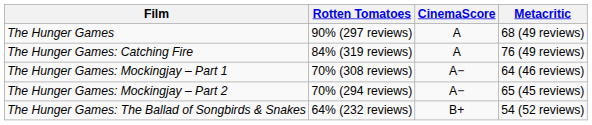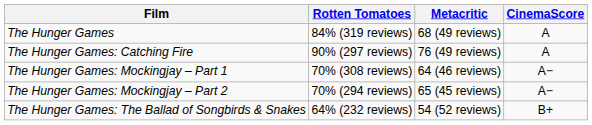 <table class="wikitable plainrowheaders" style="text-align:center">
 <tr>
 <th><strong>Film</strong></th>
 <th><strong><a href='#'>Rotten Tomatoes</a></strong></th>
+<th><strong><a href='#'>Metacritic</a></strong></th>
 <th><strong><a href='#'>CinemaScore</a></strong></th>
-<th><strong><a href='#'>Metacritic</a></strong></th>
 </tr>
 <tr>
 <td style="text-align: left"><em>The Hunger Games</em></td>
-<td>90% (297 reviews)</td>
+<td>84% (319 reviews)</td>
+<td>68 (49 reviews)</td>
 <td>A</td>
-<td>68 (49 reviews)</td>
 </tr>
 <tr>
 <td style="text-align: left"><em>The Hunger Games: Catching Fire</em></td>
-<td>84% (319 reviews)</td>
+<td>90% (297 reviews)</td>
+<td>76 (49 reviews)</td>
 <td>A</td>
-<td>76 (49 reviews)</td>
 </tr>
 <tr>
 <td style="text-align: left"><em>The Hunger Games: Mockingjay – Part 1</em></td>
 <td>70% (308 reviews)</td>
+<td>64 (46 reviews)</td>
 <td>A−</td>
-<td>64 (46 reviews)</td>
 </tr>
 <tr>
 <td style="text-align: left"><em>The Hunger Games: Mockingjay – Part 2</em></td>
 <td>70% (294 reviews)</td>
+<td>65 (45 reviews)</td>
 <td>A−</td>
-<td>65 (45 reviews)</td>
 </tr>
 <tr>
 <td style="text-align: left"><em>The Hunger Games: The Ballad of Songbirds & Snakes</em></td>
 <td>64% (232 reviews)</td>
+<td>54 (52 reviews)</td>
 <td>B+</td>
-<td>54 (52 reviews)</td>
 </tr>
 </table>
